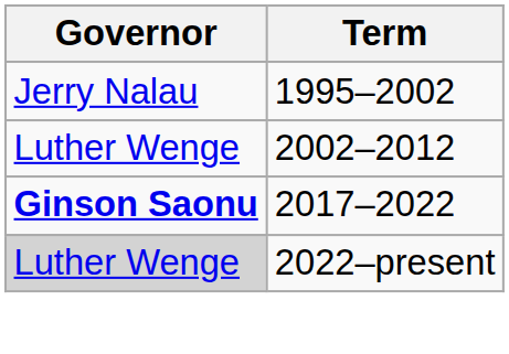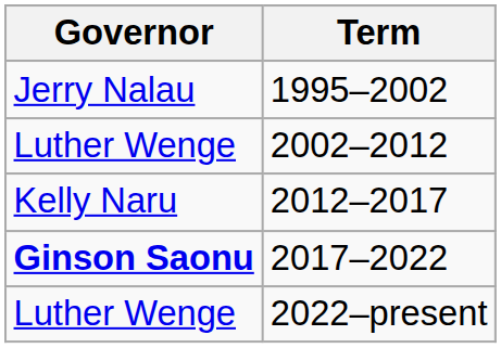 <table class="wikitable">
 <tr>
 <th><strong>Governor</strong></th>
 <th><strong>Term</strong></th>
 </tr>
 <tr>
 <td><a href='#'>Jerry Nalau</a></td>
 <td>1995–2002</td>
 </tr>
 <tr>
 <td><a href='#'>Luther Wenge</a></td>
 <td>2002–2012</td>
 </tr>
 <tr>
+<td><a href='#'>Kelly Naru</a></td>
+<td>2012–2017</td>
+</tr>
+<tr>
 <td><strong><a href='#'>Ginson Saonu</a></strong></td>
 <td>2017–2022</td>
 </tr>
 <tr>
-<td style="background: lightgrey;"><a href='#'>Luther Wenge</a></td>
+<td><a href='#'>Luther Wenge</a></td>
 <td>2022–present</td>
 </tr>
 </table>
